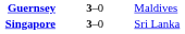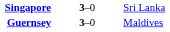 <table>
 <tr>
 <th width=200></th>
 <th width=100></th>
 <th width=200></th>
 </tr>
 <tr>
+<td align=right><strong><a href='#'>Singapore</a> </strong></td>
+<td align=center><strong>3</strong>–0</td>
+<td> <a href='#'>Sri Lanka</a></td>
+</tr>
+<tr>
 <td align=right><strong><a href='#'>Guernsey</a> </strong></td>
 <td align=center><strong>3</strong>–0</td>
 <td> <a href='#'>Maldives</a></td>
 </tr>
-<tr>
-<td align=right><strong><a href='#'>Singapore</a> </strong></td>
-<td align=center><strong>3</strong>–0</td>
-<td> <a href='#'>Sri Lanka</a></td>
-</tr>
 </table>
